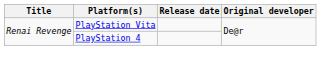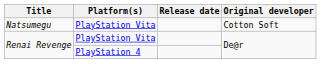 <table class="wikitable sortable" width="auto">
 <tr>
 <th>Title</th>
 <th>Platform(s)</th>
 <th>Release date</th>
 <th>Original developer</th>
+</tr>
+<tr>
+<td><em>Natsumegu</em></td>
+<td><a href='#'>PlayStation Vita</a></td>
+<td></td>
+<td>Cotton Soft</td>
 </tr>
 <tr>
 <td scope="row" rowspan="2"><em>Renai Revenge</em></td>
 <td><a href='#'>PlayStation Vita</a></td>
 <td></td>
 <td scope="row" rowspan="2">De@r</td>
 </tr>
 <tr>
 <td><a href='#'>PlayStation 4</a></td>
 <td></td>
 </tr>
 </table>
